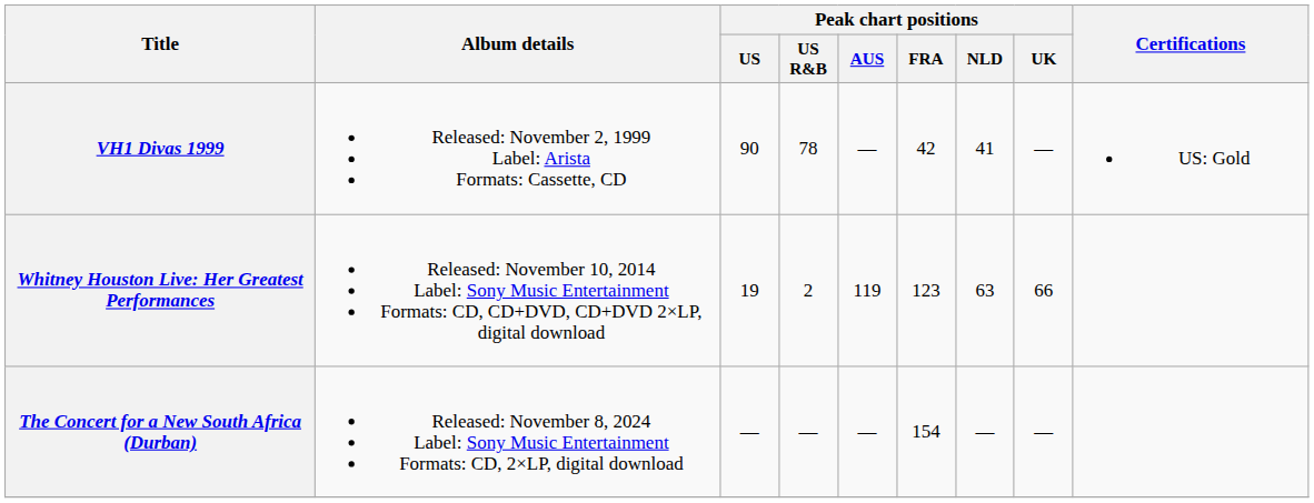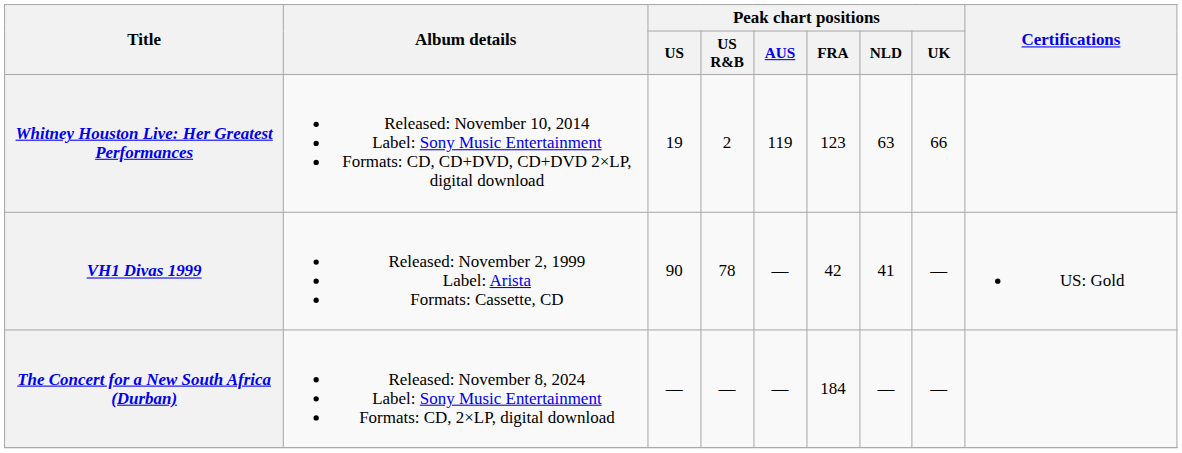 <table class="wikitable plainrowheaders" style="text-align:center;">
 <tr>
 <th scope="col" rowspan="2" style="width:16em;">Title</th>
 <th scope="col" rowspan="2" style="width:21em;">Album details</th>
 <th scope="col" colspan="6">Peak chart positions</th>
 <th scope="col" rowspan="2" style="width:12em;"><a href='#'>Certifications</a></th>
 </tr>
 <tr>
 <th scope="col" style="width:3em;font-size:90%;">US<br></th>
 <th scope="col" style="width:3em;font-size:90%;">US R&B<br></th>
 <th scope="col" style="width:3em;font-size:90%;"><a href='#'>AUS</a><br></th>
 <th scope="col" style="width:3em;font-size:90%;">FRA<br></th>
 <th scope="col" style="width:3em;font-size:90%;">NLD<br></th>
 <th scope="col" style="width:3em;font-size:90%;">UK<br></th>
 </tr>
 <tr>
+<th scope="row"><em><a href='#'>Whitney Houston Live: Her Greatest Performances</a></em></th>
+<td><br><ul><li>Released: November 10, 2014</li><li>Label: <a href='#'>Sony Music Entertainment</a></li><li>Formats: CD, CD+DVD, CD+DVD 2×LP, digital download</li></ul></td>
+<td>19</td>
+<td>2</td>
+<td>119</td>
+<td>123</td>
+<td>63</td>
+<td>66</td>
+<td></td>
+</tr>
+<tr>
 <th scope="row"><em><a href='#'>VH1 Divas 1999</a></em></th>
 <td><br><ul><li>Released: November 2, 1999</li><li>Label: <a href='#'>Arista</a></li><li>Formats: Cassette, CD</li></ul></td>
 <td>90</td>
 <td>78</td>
 <td>—</td>
 <td>42</td>
 <td>41</td>
 <td>—</td>
 <td><br><ul><li>US: Gold</li></ul></td>
 </tr>
 <tr>
-<th scope="row"><em><a href='#'>Whitney Houston Live: Her Greatest Performances</a></em></th>
-<td><br><ul><li>Released: November 10, 2014</li><li>Label: <a href='#'>Sony Music Entertainment</a></li><li>Formats: CD, CD+DVD, CD+DVD 2×LP, digital download</li></ul></td>
-<td>19</td>
-<td>2</td>
-<td>119</td>
-<td>123</td>
-<td>63</td>
-<td>66</td>
-<td></td>
-</tr>
-<tr>
 <th scope="row"><em><a href='#'>The Concert for a New South Africa (Durban)</a></em></th>
 <td><br><ul><li>Released: November 8, 2024</li><li>Label: <a href='#'>Sony Music Entertainment</a></li><li>Formats: CD, 2×LP, digital download</li></ul></td>
 <td>—</td>
 <td>—</td>
 <td>—</td>
-<td>154</td>
+<td>184</td>
 <td>—</td>
 <td>—</td>
 <td></td>
 </tr>
 <tr>
 </tr>
 </table>
